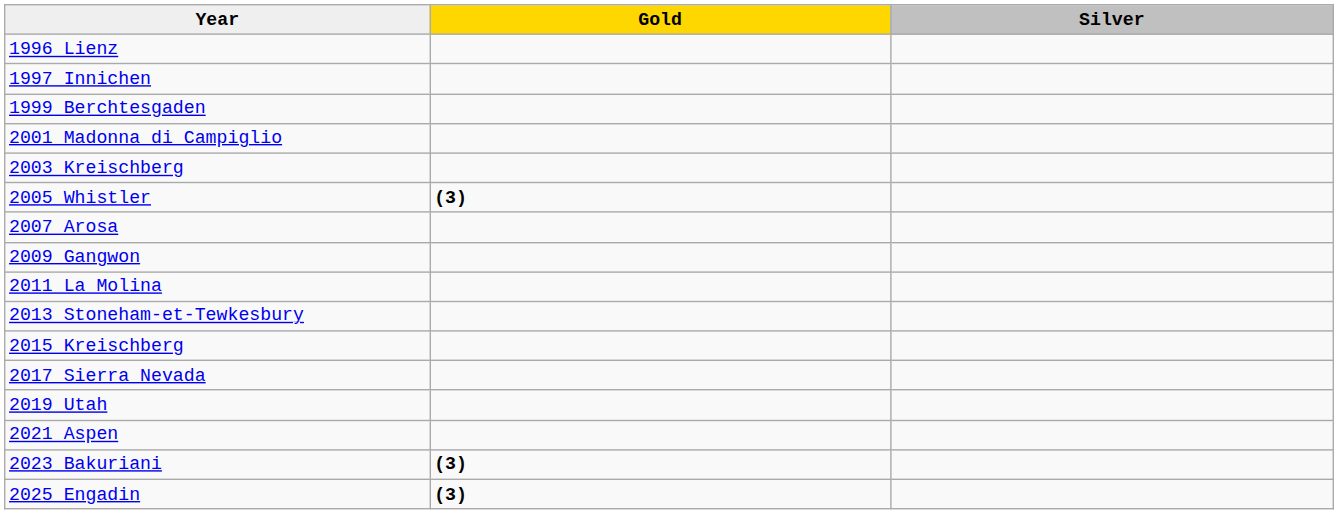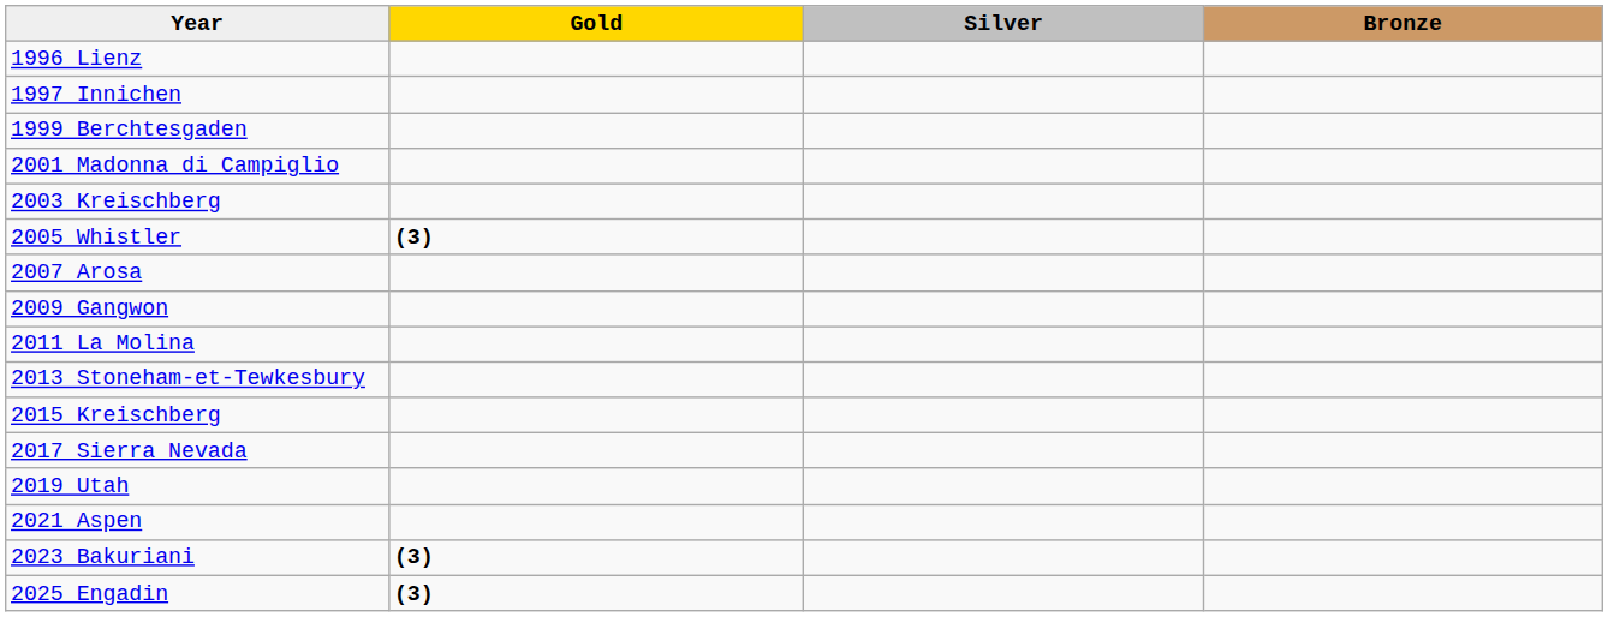 <table class="wikitable sortable" style="width:950px;">
 <tr>
 <th style="width:24%; background:#efefef;">Year</th>
 <th style="width:26%; background:gold">Gold</th>
 <th style="width:25%; background:silver">Silver</th>
+<th style="width:25%; background:#CC9966">Bronze</th>
 </tr>
 <tr>
 <td><a href='#'>1996 Lienz</a></td>
+<td></td>
 <td></td>
 <td></td>
 </tr>
 <tr>
 <td><a href='#'>1997 Innichen</a></td>
 <td></td>
 <td></td>
+<td></td>
 </tr>
 <tr>
 <td><a href='#'>1999 Berchtesgaden</a></td>
+<td></td>
 <td></td>
 <td></td>
 </tr>
 <tr>
 <td><a href='#'>2001 Madonna di Campiglio</a></td>
 <td></td>
 <td></td>
+<td></td>
 </tr>
 <tr>
 <td><a href='#'>2003 Kreischberg</a></td>
+<td></td>
 <td></td>
 <td></td>
 </tr>
 <tr>
 <td><a href='#'>2005 Whistler</a></td>
 <td> <strong>(3)</strong></td>
 <td></td>
+<td></td>
 </tr>
 <tr>
 <td><a href='#'>2007 Arosa</a></td>
+<td></td>
 <td></td>
 <td></td>
 </tr>
 <tr>
 <td><a href='#'>2009 Gangwon</a></td>
 <td></td>
 <td></td>
+<td></td>
 </tr>
 <tr>
 <td><a href='#'>2011 La Molina</a></td>
+<td></td>
 <td></td>
 <td></td>
 </tr>
 <tr>
 <td><a href='#'>2013 Stoneham-et-Tewkesbury</a></td>
 <td></td>
 <td></td>
+<td></td>
 </tr>
 <tr>
 <td><a href='#'>2015 Kreischberg</a></td>
+<td></td>
 <td></td>
 <td></td>
 </tr>
 <tr>
 <td><a href='#'>2017 Sierra Nevada</a></td>
 <td></td>
 <td></td>
+<td></td>
 </tr>
 <tr>
 <td><a href='#'>2019 Utah</a></td>
+<td></td>
 <td></td>
 <td></td>
 </tr>
 <tr>
 <td><a href='#'>2021 Aspen</a></td>
 <td></td>
 <td></td>
+<td></td>
 </tr>
 <tr>
 <td><a href='#'>2023 Bakuriani</a></td>
 <td> <strong>(3)</strong></td>
+<td></td>
 <td></td>
 </tr>
 <tr>
 <td><a href='#'>2025 Engadin</a></td>
 <td> <strong>(3)</strong></td>
 <td></td>
+<td></td>
 </tr>
 </table>
